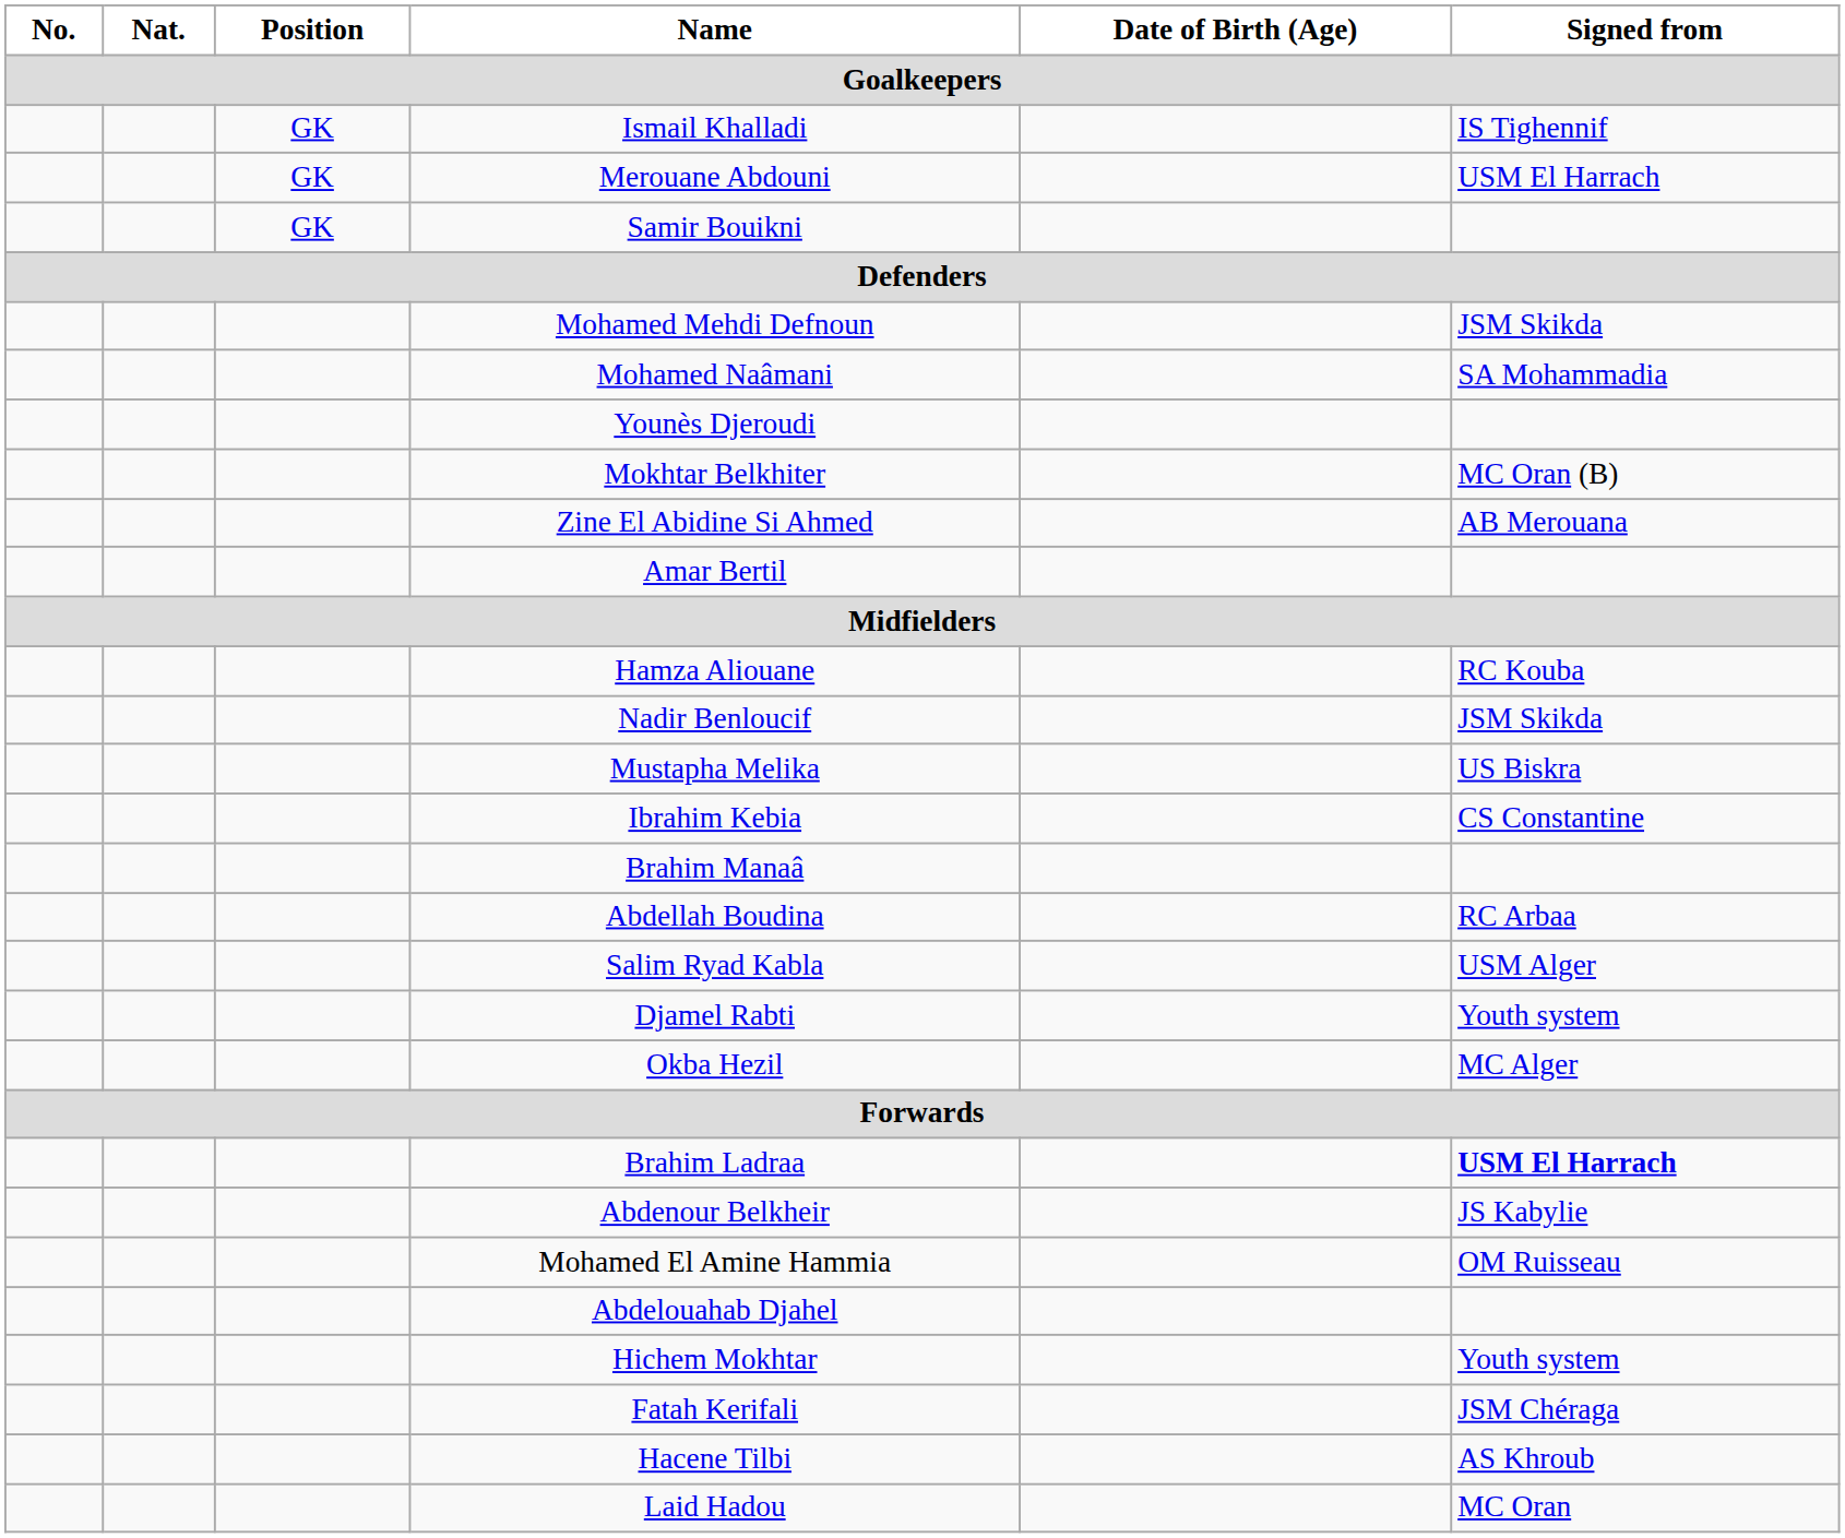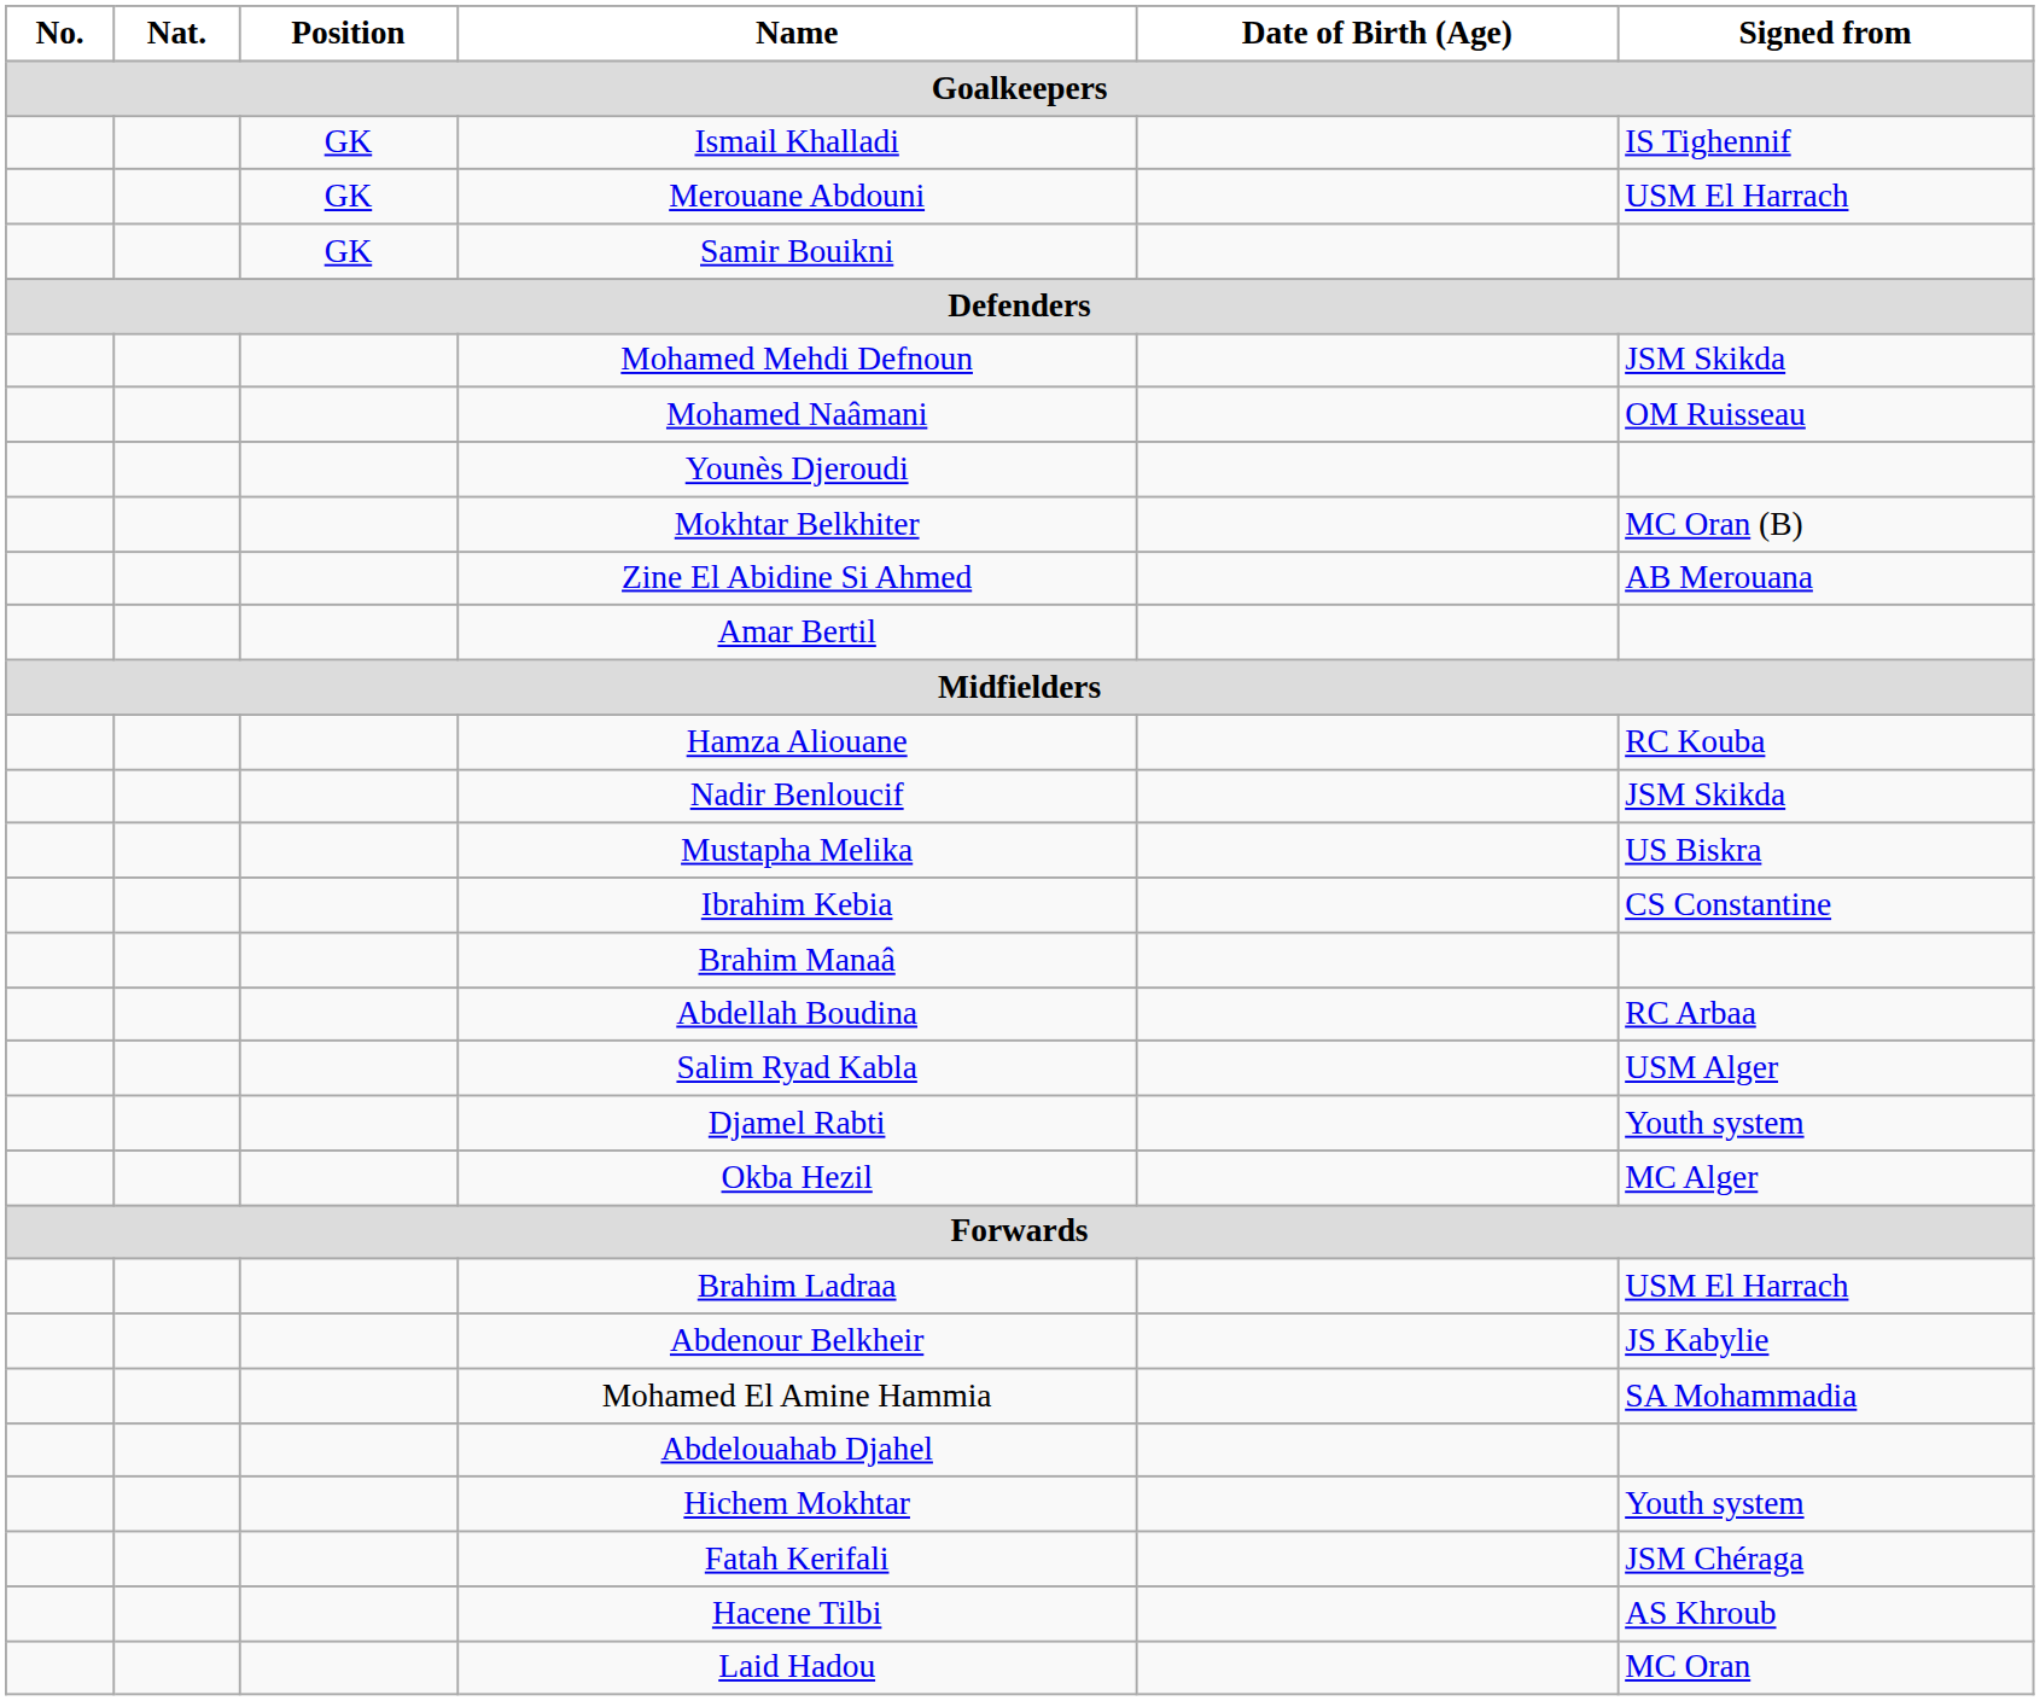 <table class="wikitable" style="text-align:center; font-size:90%; width:70%">
 <tr>
 <th style="background:white; color:black; text-align:center;">No.</th>
 <th style="background:white; color:black; text-align:center;">Nat.</th>
 <th style="background:white; color:black; text-align:center;">Position</th>
 <th style="background:white; color:black; text-align:center;">Name</th>
 <th style="background:white; color:black; text-align:center;">Date of Birth (Age)</th>
 <th style="background:white; color:black; text-align:center;">Signed from</th>
 </tr>
 <tr>
 <th colspan=10 style="background:#DCDCDC; text-align:center;">Goalkeepers</th>
 </tr>
 <tr>
 <td></td>
 <td></td>
 <td><a href='#'>GK</a></td>
 <td><a href='#'>Ismail Khalladi</a></td>
 <td></td>
 <td align=left> <a href='#'>IS Tighennif</a></td>
 </tr>
 <tr>
 <td></td>
 <td></td>
 <td><a href='#'>GK</a></td>
 <td><a href='#'>Merouane Abdouni</a></td>
 <td></td>
 <td align=left> <a href='#'>USM El Harrach</a></td>
 </tr>
 <tr>
 <td></td>
 <td></td>
 <td><a href='#'>GK</a></td>
 <td><a href='#'>Samir Bouikni</a></td>
 <td></td>
 <td align=left></td>
 </tr>
 <tr>
 <th colspan=10 style="background:#DCDCDC; text-align:center;">Defenders</th>
 </tr>
 <tr>
 <td></td>
 <td></td>
 <td></td>
 <td><a href='#'>Mohamed Mehdi Defnoun</a></td>
 <td></td>
 <td align=left> <a href='#'>JSM Skikda</a></td>
 </tr>
 <tr>
 <td></td>
 <td></td>
 <td></td>
 <td><a href='#'>Mohamed Naâmani</a></td>
 <td></td>
-<td align=left> <a href='#'>SA Mohammadia</a></td>
+<td align=left> <a href='#'>OM Ruisseau</a></td>
 </tr>
 <tr>
 <td></td>
 <td></td>
 <td></td>
 <td><a href='#'>Younès Djeroudi</a></td>
 <td></td>
 <td></td>
 </tr>
 <tr>
 <td></td>
 <td></td>
 <td></td>
 <td><a href='#'>Mokhtar Belkhiter</a></td>
 <td></td>
 <td align=left> <a href='#'>MC Oran</a> (B)</td>
 </tr>
 <tr>
 <td></td>
 <td></td>
 <td></td>
 <td><a href='#'>Zine El Abidine Si Ahmed</a></td>
 <td></td>
 <td align=left> <a href='#'>AB Merouana</a></td>
 </tr>
 <tr>
 <td></td>
 <td></td>
 <td></td>
 <td><a href='#'>Amar Bertil</a></td>
 <td></td>
 <td></td>
 </tr>
 <tr>
 <th colspan=10 style="background:#DCDCDC; text-align:center;">Midfielders</th>
 </tr>
 <tr>
 <td></td>
 <td></td>
 <td></td>
 <td><a href='#'>Hamza Aliouane</a></td>
 <td></td>
 <td align=left> <a href='#'>RC Kouba</a></td>
 </tr>
 <tr>
 <td></td>
 <td></td>
 <td></td>
 <td><a href='#'>Nadir Benloucif</a></td>
 <td></td>
 <td align=left> <a href='#'>JSM Skikda</a></td>
 </tr>
 <tr>
 <td></td>
 <td></td>
 <td></td>
 <td><a href='#'>Mustapha Melika</a></td>
 <td></td>
 <td align=left> <a href='#'>US Biskra</a></td>
 </tr>
 <tr>
 <td></td>
 <td></td>
 <td></td>
 <td><a href='#'>Ibrahim Kebia</a></td>
 <td></td>
 <td align=left> <a href='#'>CS Constantine</a></td>
 </tr>
 <tr>
 <td></td>
 <td></td>
 <td></td>
 <td><a href='#'>Brahim Manaâ</a></td>
 <td></td>
 <td align=left></td>
 </tr>
 <tr>
 <td></td>
 <td></td>
 <td></td>
 <td><a href='#'>Abdellah Boudina</a></td>
 <td></td>
 <td align=left> <a href='#'>RC Arbaa</a></td>
 </tr>
 <tr>
 <td></td>
 <td></td>
 <td></td>
 <td><a href='#'>Salim Ryad Kabla</a></td>
 <td></td>
 <td align=left> <a href='#'>USM Alger</a></td>
 </tr>
 <tr>
 <td></td>
 <td></td>
 <td></td>
 <td><a href='#'>Djamel Rabti</a></td>
 <td></td>
 <td align=left> <a href='#'>Youth system</a></td>
 </tr>
 <tr>
 <td></td>
 <td></td>
 <td></td>
 <td><a href='#'>Okba Hezil</a></td>
 <td></td>
 <td align=left> <a href='#'>MC Alger</a></td>
 </tr>
 <tr>
 <th colspan=10 style="background:#DCDCDC; text-align:center;">Forwards</th>
 </tr>
 <tr>
 <td></td>
 <td></td>
 <td></td>
 <td><a href='#'>Brahim Ladraa</a></td>
 <td></td>
-<td align=left><strong> <a href='#'>USM El Harrach</a></strong></td>
+<td align=left> <a href='#'>USM El Harrach</a></td>
 </tr>
 <tr>
 <td></td>
 <td></td>
 <td></td>
 <td><a href='#'>Abdenour Belkheir</a></td>
 <td></td>
 <td align=left> <a href='#'>JS Kabylie</a></td>
 </tr>
 <tr>
 <td></td>
 <td></td>
 <td></td>
 <td>Mohamed El Amine Hammia</td>
 <td></td>
-<td align=left> <a href='#'>OM Ruisseau</a></td>
+<td align=left> <a href='#'>SA Mohammadia</a></td>
 </tr>
 <tr>
 <td></td>
 <td></td>
 <td></td>
 <td><a href='#'>Abdelouahab Djahel</a></td>
 <td></td>
 <td align=left></td>
 </tr>
 <tr>
 <td></td>
 <td></td>
 <td></td>
 <td><a href='#'>Hichem Mokhtar</a></td>
 <td></td>
 <td align=left> <a href='#'>Youth system</a></td>
 </tr>
 <tr>
 <td></td>
 <td></td>
 <td></td>
 <td><a href='#'>Fatah Kerifali</a></td>
 <td></td>
 <td align=left> <a href='#'>JSM Chéraga</a></td>
 </tr>
 <tr>
 <td></td>
 <td></td>
 <td></td>
 <td><a href='#'>Hacene Tilbi</a></td>
 <td></td>
 <td align=left> <a href='#'>AS Khroub</a></td>
 </tr>
 <tr>
 <td></td>
 <td></td>
 <td></td>
 <td><a href='#'>Laid Hadou</a></td>
 <td></td>
 <td align=left> <a href='#'>MC Oran</a></td>
 </tr>
 </table>
